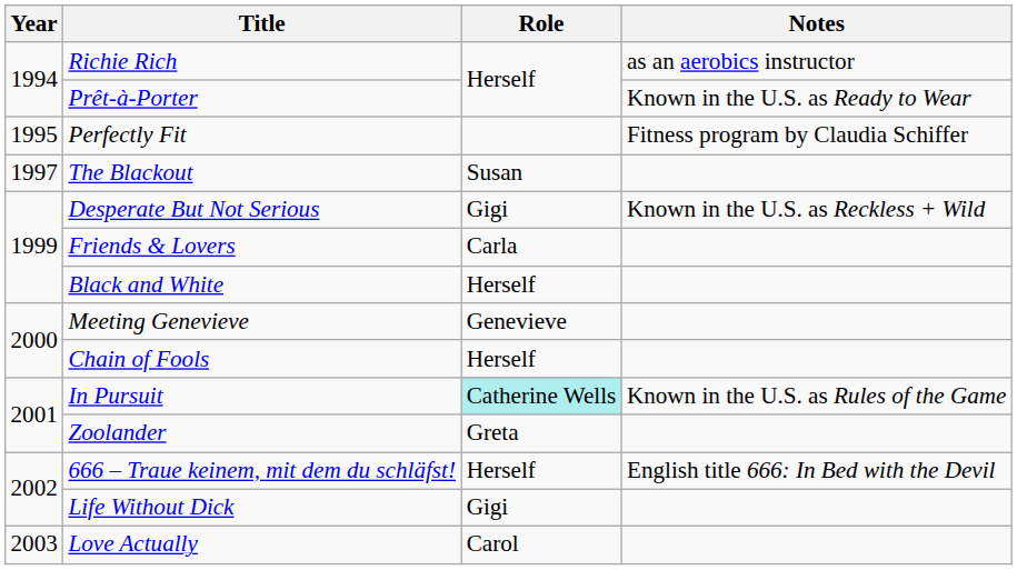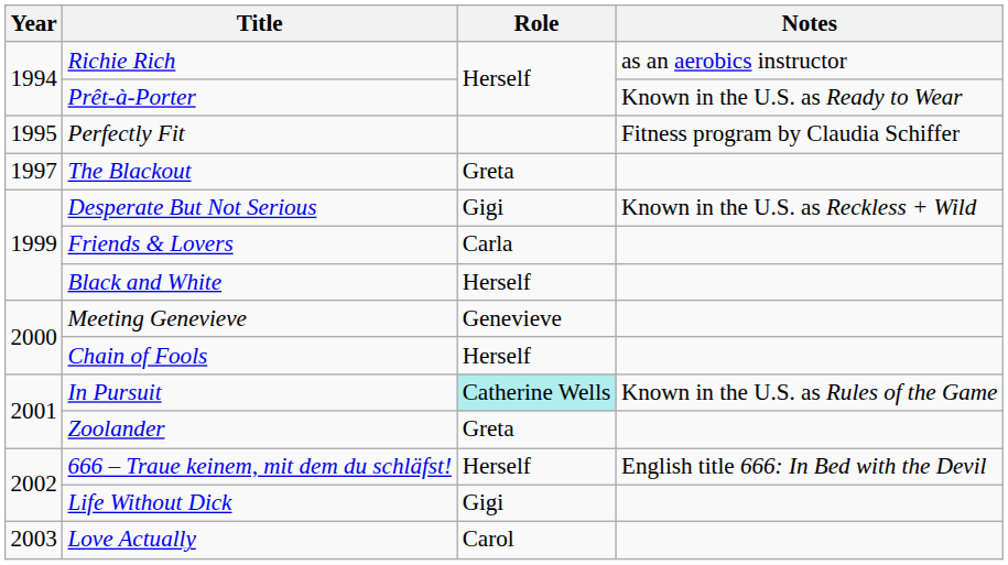 <table class="wikitable sortable">
 <tr>
 <th scope="col">Year</th>
 <th scope="col">Title</th>
 <th scope="col">Role</th>
 <th scope="col" class="unsortable">Notes</th>
 </tr>
 <tr>
 <td rowspan="2">1994</td>
 <td><em><a href='#'>Richie Rich</a></em></td>
 <td rowspan="2">Herself</td>
 <td>as an <a href='#'>aerobics</a> instructor</td>
 </tr>
 <tr>
 <td><em><a href='#'>Prêt-à-Porter</a></em></td>
 <td>Known in the U.S. as <em>Ready to Wear</em></td>
 </tr>
 <tr>
 <td>1995</td>
 <td><em>Perfectly Fit</em></td>
 <td></td>
 <td>Fitness program by Claudia Schiffer</td>
 </tr>
 <tr>
 <td>1997</td>
 <td><em><a href='#'>The Blackout</a></em></td>
-<td>Susan</td>
+<td>Greta</td>
 <td></td>
 </tr>
 <tr>
 <td rowspan="3">1999</td>
 <td><em><a href='#'>Desperate But Not Serious</a></em></td>
 <td>Gigi</td>
 <td>Known in the U.S. as <em>Reckless + Wild</em></td>
 </tr>
 <tr>
 <td><em><a href='#'>Friends & Lovers</a></em></td>
 <td>Carla</td>
 <td></td>
 </tr>
 <tr>
 <td><em><a href='#'>Black and White</a></em></td>
 <td>Herself</td>
 <td></td>
 </tr>
 <tr>
 <td rowspan="2">2000</td>
 <td><em>Meeting Genevieve</em></td>
 <td>Genevieve</td>
 <td></td>
 </tr>
 <tr>
 <td><em><a href='#'>Chain of Fools</a></em></td>
 <td>Herself</td>
 <td></td>
 </tr>
 <tr>
 <td rowspan="2">2001</td>
 <td><em><a href='#'>In Pursuit</a></em></td>
 <td style="background: paleturquoise;">Catherine Wells</td>
 <td>Known in the U.S. as <em>Rules of the Game</em></td>
 </tr>
 <tr>
 <td><em><a href='#'>Zoolander</a></em></td>
 <td>Greta</td>
 <td></td>
 </tr>
 <tr>
 <td rowspan="2">2002</td>
 <td><em><a href='#'>666 – Traue keinem, mit dem du schläfst!</a></em></td>
 <td>Herself</td>
 <td>English title <em>666: In Bed with the Devil</em></td>
 </tr>
 <tr>
 <td><em><a href='#'>Life Without Dick</a></em></td>
 <td>Gigi</td>
 <td></td>
 </tr>
 <tr>
 <td>2003</td>
 <td><em><a href='#'>Love Actually</a></em></td>
 <td>Carol</td>
 <td></td>
 </tr>
 </table>
